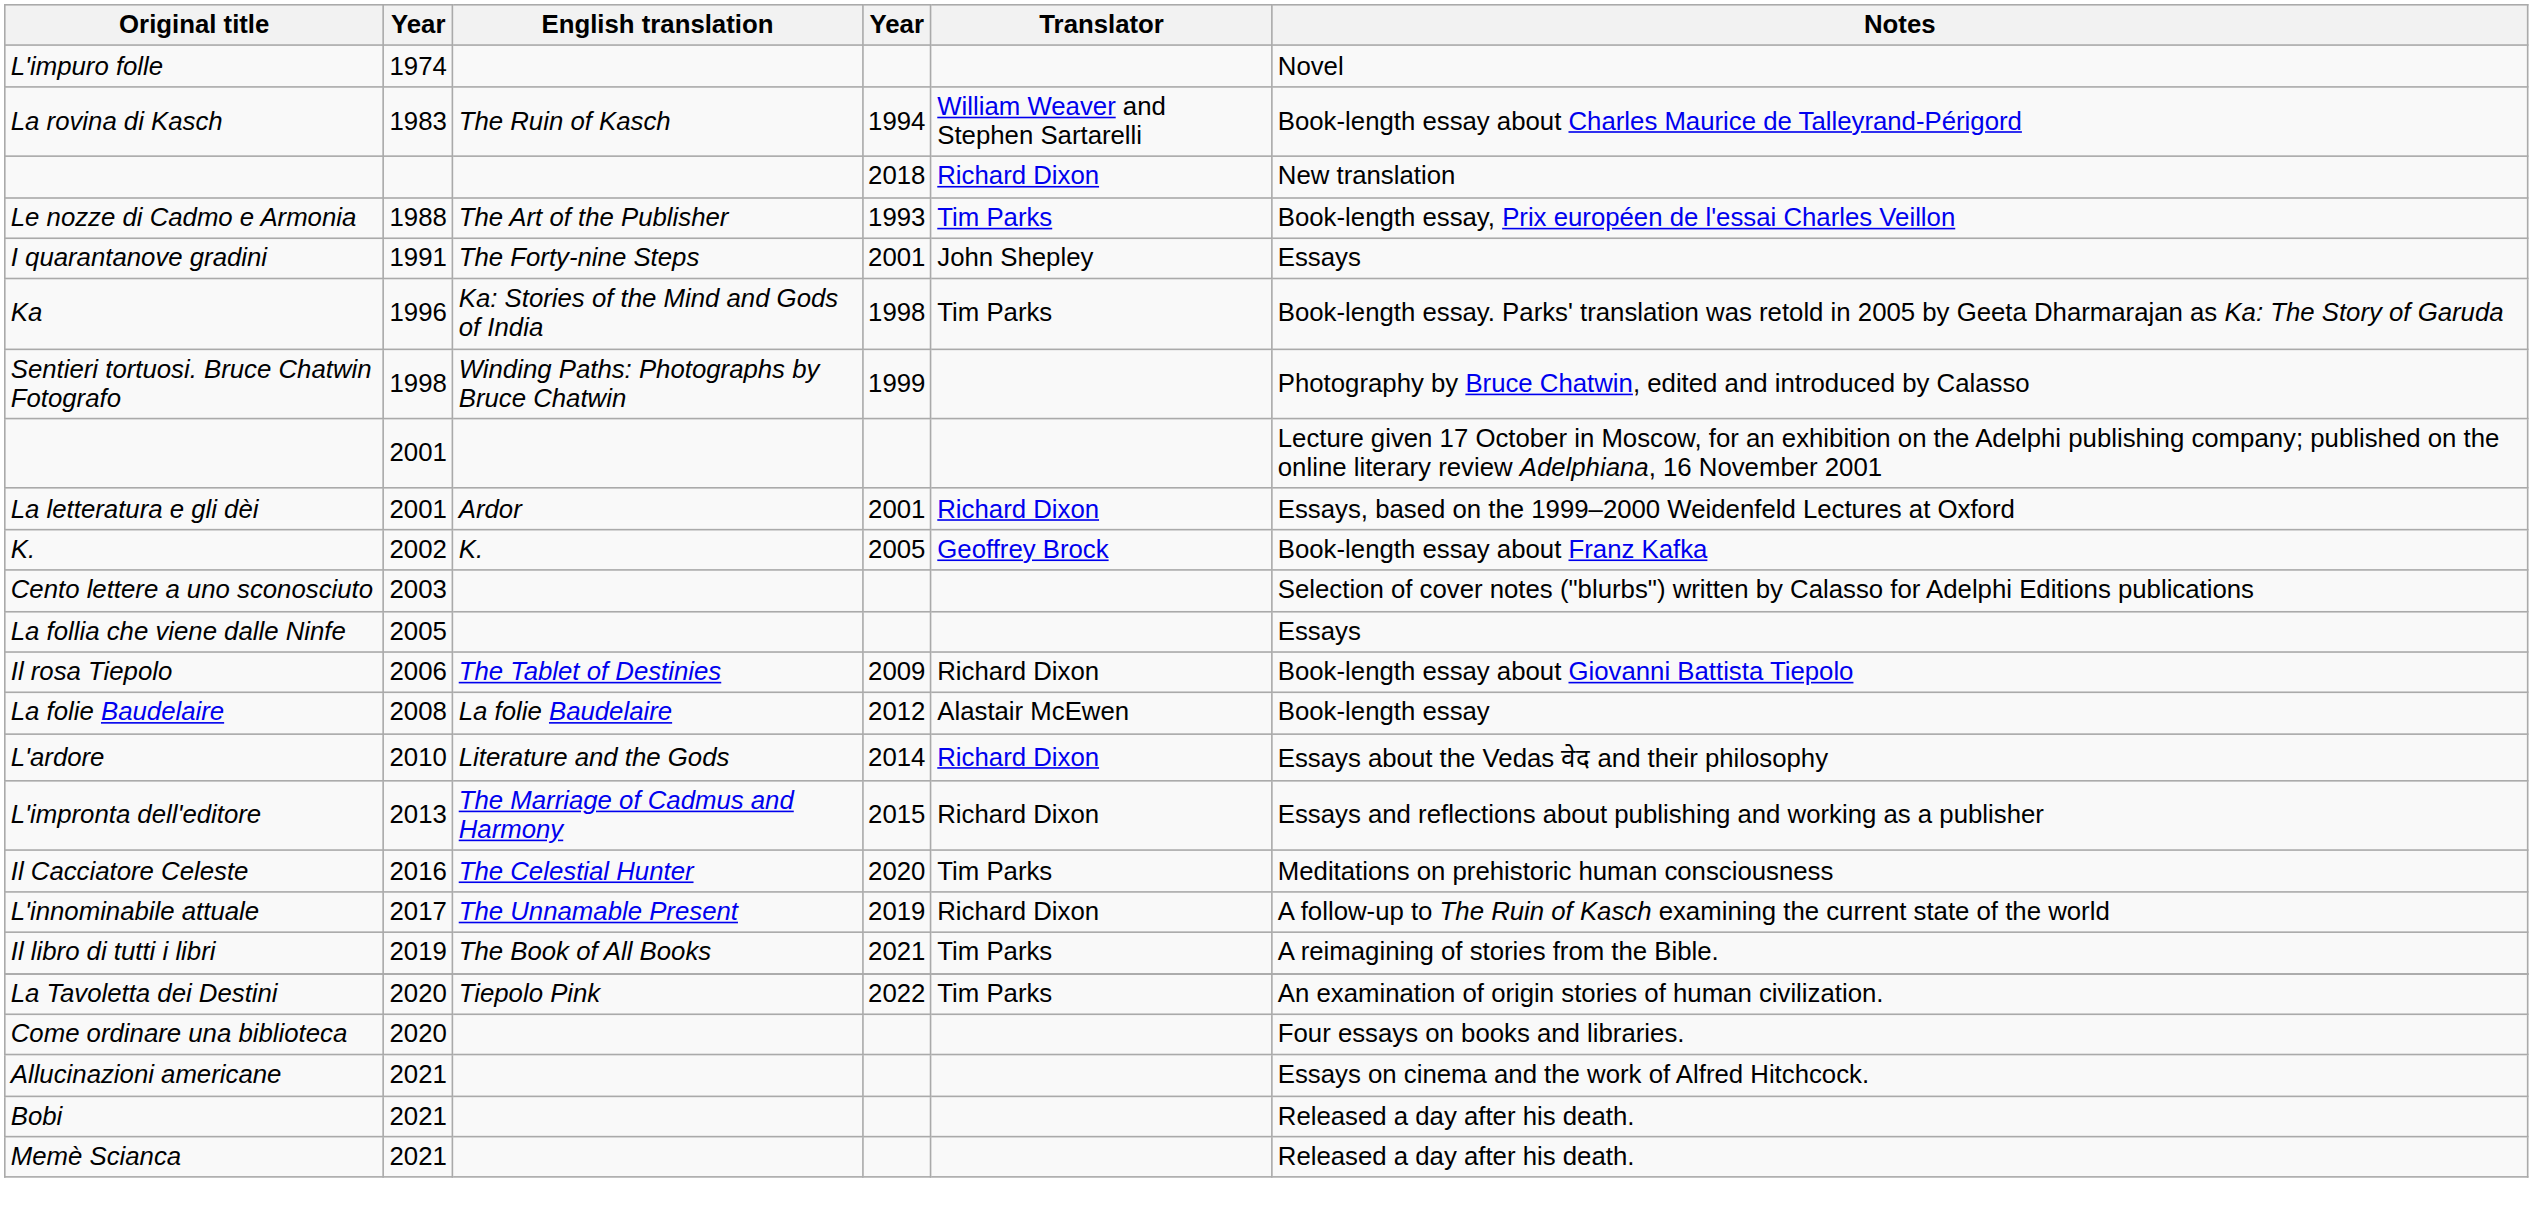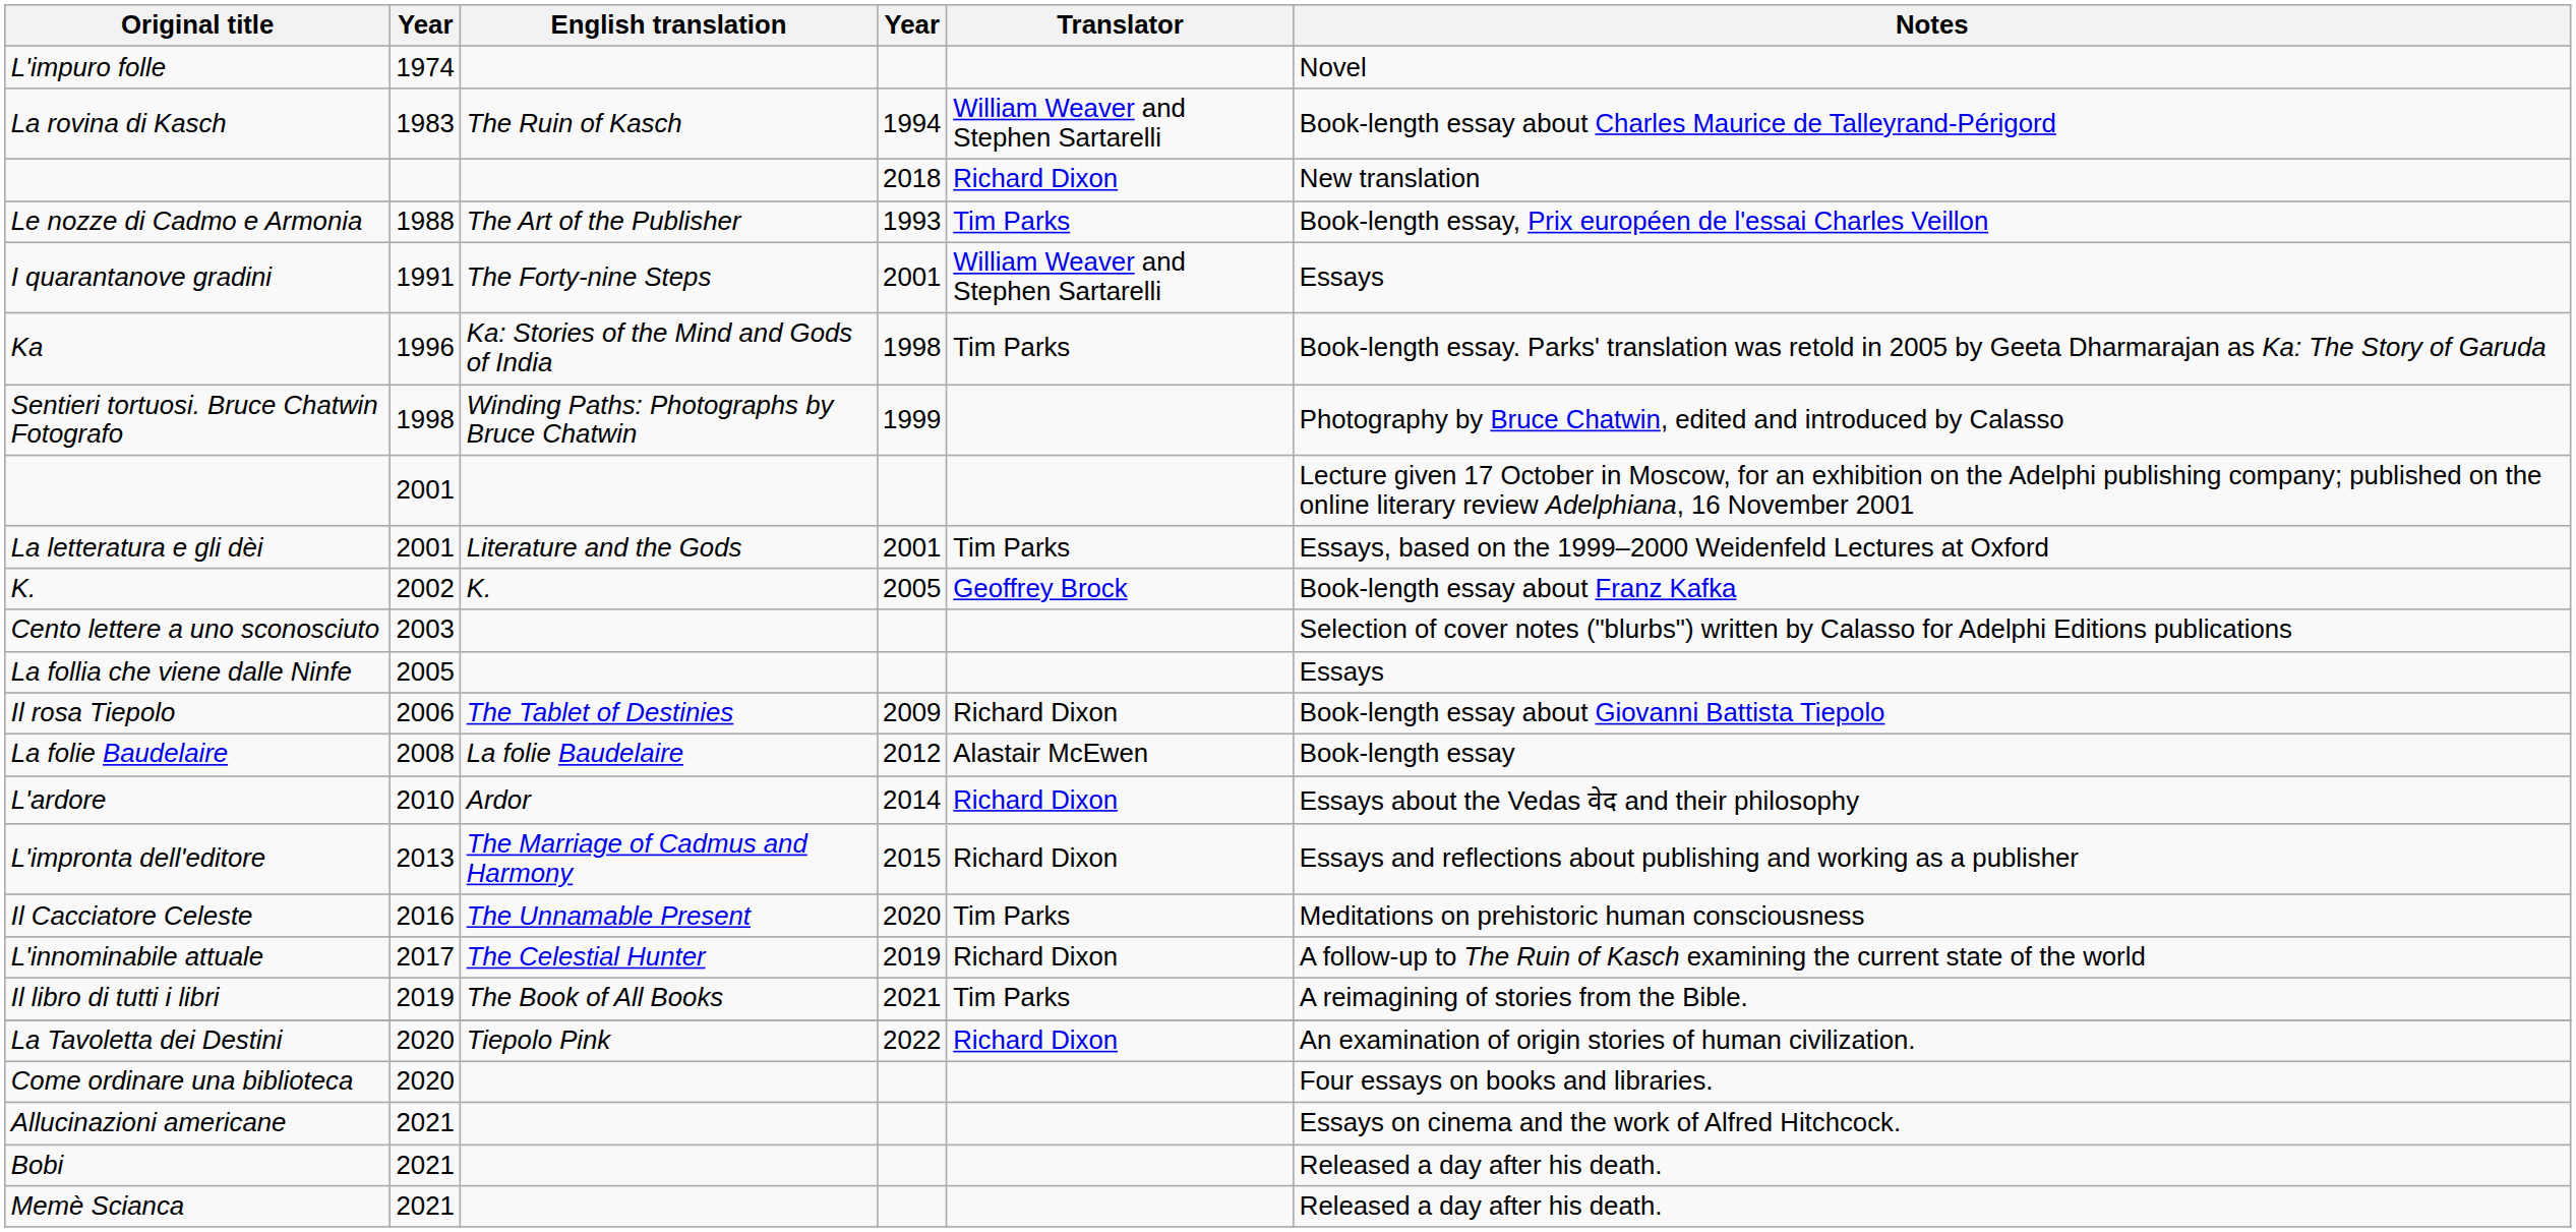 <table class="wikitable sortable">
 <tr>
 <th>Original title</th>
 <th>Year</th>
 <th>English translation</th>
 <th>Year</th>
 <th>Translator</th>
 <th>Notes</th>
 </tr>
 <tr>
 <td><em>L'impuro folle</em></td>
 <td>1974</td>
 <td></td>
 <td></td>
 <td></td>
 <td>Novel</td>
 </tr>
 <tr>
 <td><em>La rovina di Kasch</em></td>
 <td>1983</td>
 <td><em>The Ruin of Kasch</em></td>
 <td>1994</td>
 <td><a href='#'>William Weaver</a> and Stephen Sartarelli</td>
 <td>Book-length essay about <a href='#'>Charles Maurice de Talleyrand-Périgord</a></td>
 </tr>
 <tr>
 <td></td>
 <td></td>
 <td></td>
 <td>2018</td>
 <td><a href='#'>Richard Dixon</a></td>
 <td>New translation</td>
 </tr>
 <tr>
 <td><em>Le nozze di Cadmo e Armonia</em></td>
 <td>1988</td>
 <td><em>The Art of the Publisher</em></td>
 <td>1993</td>
 <td><a href='#'>Tim Parks</a></td>
 <td>Book-length essay, <a href='#'>Prix européen de l'essai Charles Veillon</a></td>
 </tr>
 <tr>
 <td><em>I quarantanove gradini</em></td>
 <td>1991</td>
 <td><em>The Forty-nine Steps</em></td>
 <td>2001</td>
-<td>John Shepley</td>
+<td><a href='#'>William Weaver</a> and Stephen Sartarelli</td>
 <td>Essays</td>
 </tr>
 <tr>
 <td><em>Ka</em></td>
 <td>1996</td>
 <td><em>Ka: Stories of the Mind and Gods of India</em></td>
 <td>1998</td>
 <td>Tim Parks</td>
 <td>Book-length essay. Parks' translation was retold in 2005 by Geeta Dharmarajan as <em>Ka: The Story of Garuda</em></td>
 </tr>
 <tr>
 <td><em>Sentieri tortuosi. Bruce Chatwin Fotografo</em></td>
 <td>1998</td>
 <td><em>Winding Paths: Photographs by Bruce Chatwin</em></td>
 <td>1999</td>
 <td></td>
 <td>Photography by <a href='#'>Bruce Chatwin</a>, edited and introduced by Calasso</td>
 </tr>
 <tr>
 <td><em></em> </td>
 <td>2001</td>
 <td></td>
 <td></td>
 <td></td>
 <td>Lecture given 17 October in Moscow, for an exhibition on the Adelphi publishing company; published on the online literary review <em>Adelphiana</em>, 16 November 2001</td>
 </tr>
 <tr>
 <td><em>La letteratura e gli dèi</em></td>
 <td>2001</td>
-<td><em>Ardor</em></td>
+<td><em>Literature and the Gods</em></td>
 <td>2001</td>
-<td><a href='#'>Richard Dixon</a></td>
+<td>Tim Parks</td>
 <td>Essays, based on the 1999–2000 Weidenfeld Lectures at Oxford</td>
 </tr>
 <tr>
 <td><em>K.</em></td>
 <td>2002</td>
 <td><em>K.</em></td>
 <td>2005</td>
 <td><a href='#'>Geoffrey Brock</a></td>
 <td>Book-length essay about <a href='#'>Franz Kafka</a></td>
 </tr>
 <tr>
 <td><em>Cento lettere a uno sconosciuto</em></td>
 <td>2003</td>
 <td></td>
 <td></td>
 <td></td>
 <td>Selection of cover notes ("blurbs") written by Calasso for Adelphi Editions publications</td>
 </tr>
 <tr>
 <td><em>La follia che viene dalle Ninfe</em></td>
 <td>2005</td>
 <td></td>
 <td></td>
 <td></td>
 <td>Essays</td>
 </tr>
 <tr>
 <td><em>Il rosa Tiepolo</em></td>
 <td>2006</td>
 <td><em><a href='#'>The Tablet of Destinies</a></em></td>
 <td>2009</td>
 <td>Richard Dixon</td>
 <td>Book-length essay about <a href='#'>Giovanni Battista Tiepolo</a></td>
 </tr>
 <tr>
 <td><em>La folie <a href='#'>Baudelaire</a></em></td>
 <td>2008</td>
 <td><em>La folie <a href='#'>Baudelaire</a></em></td>
 <td>2012</td>
 <td>Alastair McEwen</td>
 <td>Book-length essay</td>
 </tr>
 <tr>
 <td><em>L'ardore</em></td>
 <td>2010</td>
-<td><em>Literature and the Gods</em></td>
+<td><em>Ardor</em></td>
 <td>2014</td>
 <td><a href='#'>Richard Dixon</a></td>
 <td>Essays about the Vedas वेद and their philosophy</td>
 </tr>
 <tr>
 <td><em>L'impronta dell'editore</em></td>
 <td>2013</td>
 <td><em><a href='#'>The Marriage of Cadmus and Harmony</a></em></td>
 <td>2015</td>
 <td>Richard Dixon</td>
 <td>Essays and reflections about publishing and working as a publisher</td>
 </tr>
 <tr>
 <td><em>Il Cacciatore Celeste</em></td>
 <td>2016</td>
-<td><em><a href='#'>The Celestial Hunter</a></em></td>
+<td><em><a href='#'>The Unnamable Present</a></em></td>
 <td>2020</td>
 <td>Tim Parks</td>
 <td>Meditations on prehistoric human consciousness</td>
 </tr>
 <tr>
 <td><em>L'innominabile attuale</em></td>
 <td>2017</td>
-<td><em><a href='#'>The Unnamable Present</a></em></td>
+<td><em><a href='#'>The Celestial Hunter</a></em></td>
 <td>2019</td>
 <td>Richard Dixon</td>
 <td>A follow-up to <em>The Ruin of Kasch</em> examining the current state of the world</td>
 </tr>
 <tr>
 <td><em>Il libro di tutti i libri</em></td>
 <td>2019</td>
 <td><em>The Book of All Books</em></td>
 <td>2021</td>
 <td>Tim Parks</td>
 <td>A reimagining of stories from the Bible.</td>
 </tr>
 <tr>
 </tr>
 <tr>
 <td><em>La Tavoletta dei Destini</em></td>
 <td>2020</td>
 <td><em>Tiepolo Pink</em></td>
 <td>2022</td>
-<td>Tim Parks</td>
+<td><a href='#'>Richard Dixon</a></td>
 <td>An examination of origin stories of human civilization.</td>
 </tr>
 <tr>
 <td><em>Come ordinare una biblioteca</em></td>
 <td>2020</td>
 <td></td>
 <td></td>
 <td></td>
 <td>Four essays on books and libraries.</td>
 </tr>
 <tr>
 <td><em>Allucinazioni americane</em></td>
 <td>2021</td>
 <td></td>
 <td></td>
 <td></td>
 <td>Essays on cinema and the work of Alfred Hitchcock.</td>
 </tr>
 <tr>
 <td><em>Bobi</em></td>
 <td>2021</td>
 <td></td>
 <td></td>
 <td></td>
 <td>Released a day after his death.</td>
 </tr>
 <tr>
 <td><em>Memè Scianca</em></td>
 <td>2021</td>
 <td></td>
 <td></td>
 <td></td>
 <td>Released a day after his death.</td>
 </tr>
 </table>
